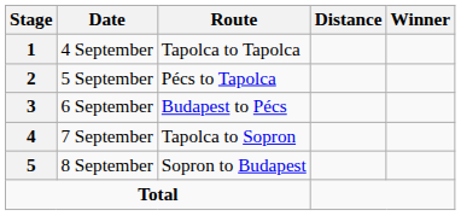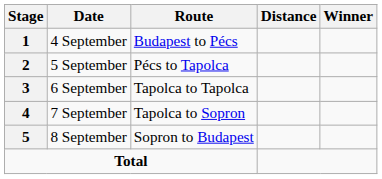 <table class="wikitable">
 <tr>
 <th scope="col">Stage</th>
 <th scope="col">Date</th>
 <th scope="col">Route</th>
 <th scope="col">Distance</th>
 <th scope="col">Winner</th>
 </tr>
 <tr>
 <th scope="col">1</th>
 <td style="text-align:right;">4 September</td>
-<td>Tapolca to Tapolca</td>
+<td><a href='#'>Budapest</a> to <a href='#'>Pécs</a></td>
 <td></td>
 <td></td>
 </tr>
 <tr>
 <th scope="col">2</th>
 <td style="text-align:right;">5 September</td>
 <td>Pécs to <a href='#'>Tapolca</a></td>
 <td></td>
 <td></td>
 </tr>
 <tr>
 <th scope="col">3</th>
 <td style="text-align:right;">6 September</td>
-<td><a href='#'>Budapest</a> to <a href='#'>Pécs</a></td>
+<td>Tapolca to Tapolca</td>
 <td></td>
 <td></td>
 </tr>
 <tr>
 <th scope="col">4</th>
 <td style="text-align:right;">7 September</td>
 <td>Tapolca to <a href='#'>Sopron</a></td>
 <td></td>
 <td></td>
 </tr>
 <tr>
 <th scope="col">5</th>
 <td style="text-align:right;">8 September</td>
 <td>Sopron to <a href='#'>Budapest</a></td>
 <td></td>
 <td></td>
 </tr>
 <tr>
 <td colspan="3" style="text-align:center"><strong>Total</strong></td>
 <td colspan="2" style="text-align:center"><strong></strong></td>
 </tr>
 </table>
